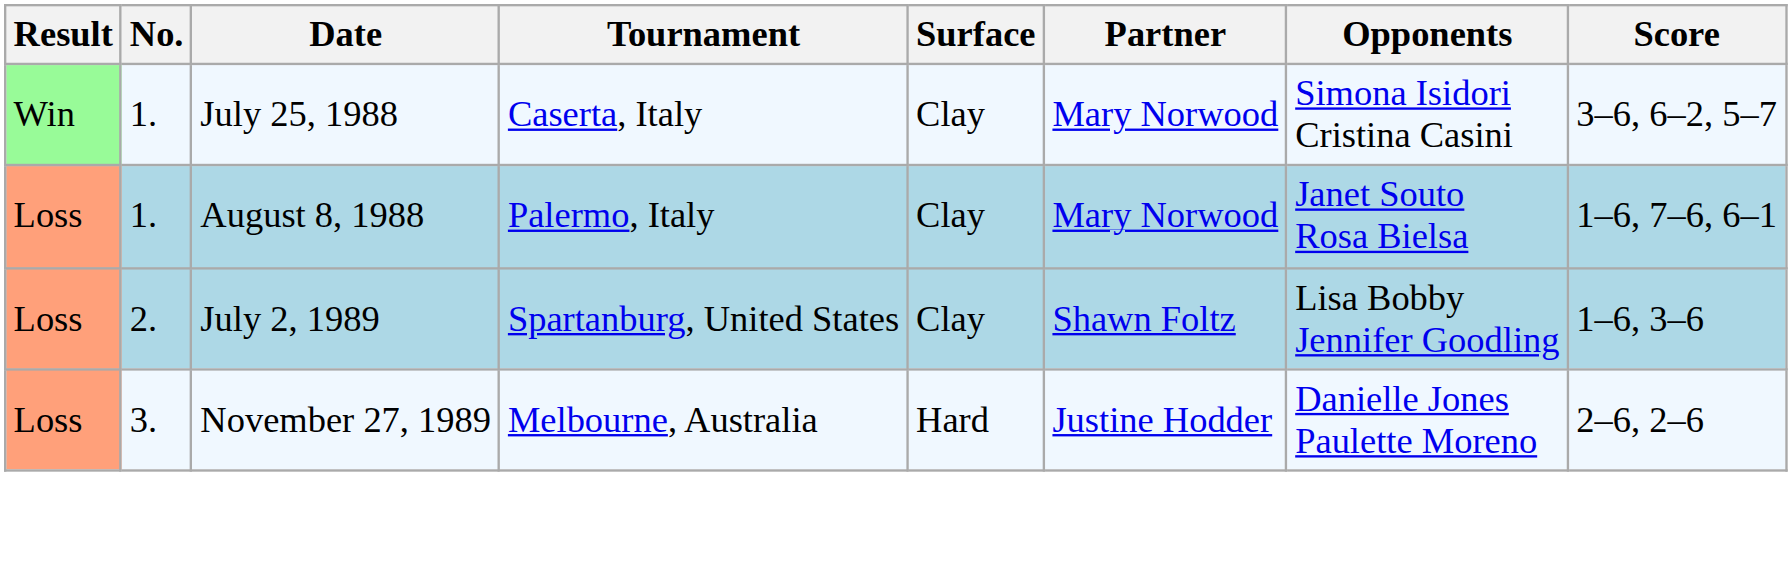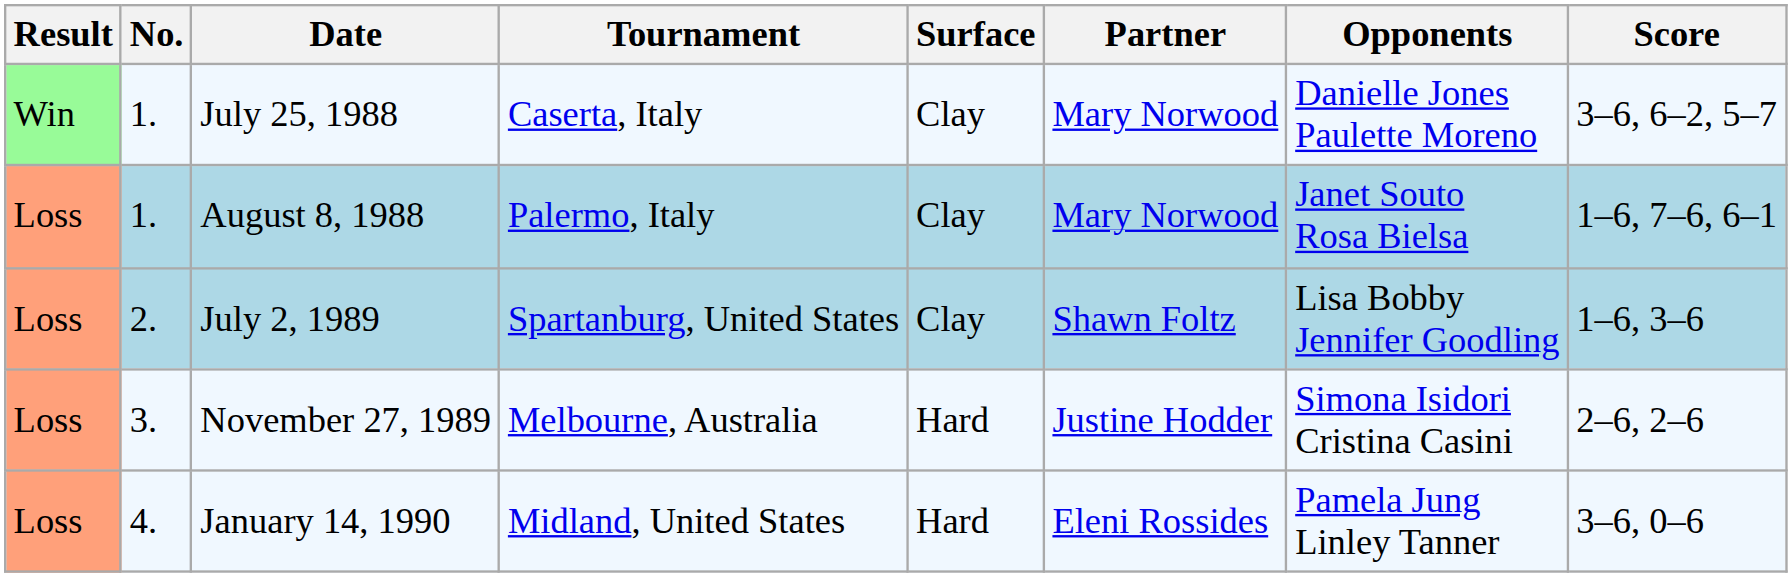 <table class="sortable wikitable" style=font-size:97%>
 <tr>
 <th>Result</th>
 <th>No.</th>
 <th>Date</th>
 <th>Tournament</th>
 <th>Surface</th>
 <th>Partner</th>
 <th>Opponents</th>
 <th class="unsortable">Score</th>
 </tr>
 <tr bgcolor="#f0f8ff">
 <td style="background:#98fb98;">Win</td>
 <td>1.</td>
 <td>July 25, 1988</td>
 <td><a href='#'>Caserta</a>, Italy</td>
 <td>Clay</td>
 <td> <a href='#'>Mary Norwood</a></td>
-<td> <a href='#'>Simona Isidori</a> <br>  Cristina Casini</td>
+<td> <a href='#'>Danielle Jones</a> <br>  <a href='#'>Paulette Moreno</a></td>
 <td>3–6, 6–2, 5–7</td>
 </tr>
 <tr bgcolor=lightblue>
 <td style="background:#ffa07a;">Loss</td>
 <td>1.</td>
 <td>August 8, 1988</td>
 <td><a href='#'>Palermo</a>, Italy</td>
 <td>Clay</td>
 <td> <a href='#'>Mary Norwood</a></td>
 <td> <a href='#'>Janet Souto</a> <br>  <a href='#'>Rosa Bielsa</a></td>
 <td>1–6, 7–6, 6–1</td>
 </tr>
 <tr bgcolor=lightblue>
 <td style="background:#ffa07a;">Loss</td>
 <td>2.</td>
 <td>July 2, 1989</td>
 <td><a href='#'>Spartanburg</a>, United States</td>
 <td>Clay</td>
 <td> <a href='#'>Shawn Foltz</a></td>
 <td> Lisa Bobby <br>  <a href='#'>Jennifer Goodling</a></td>
 <td>1–6, 3–6</td>
 </tr>
 <tr bgcolor="#f0f8ff">
 <td style="background:#ffa07a;">Loss</td>
 <td>3.</td>
 <td>November 27, 1989</td>
 <td><a href='#'>Melbourne</a>, Australia</td>
 <td>Hard</td>
 <td> <a href='#'>Justine Hodder</a></td>
-<td> <a href='#'>Danielle Jones</a> <br>  <a href='#'>Paulette Moreno</a></td>
+<td> <a href='#'>Simona Isidori</a> <br>  Cristina Casini</td>
 <td>2–6, 2–6</td>
 </tr>
+<tr bgcolor="#f0f8ff">
+<td style="background:#ffa07a;">Loss</td>
+<td>4.</td>
+<td>January 14, 1990</td>
+<td><a href='#'>Midland</a>, United States</td>
+<td>Hard</td>
+<td> <a href='#'>Eleni Rossides</a></td>
+<td> <a href='#'>Pamela Jung</a> <br>  Linley Tanner</td>
+<td>3–6, 0–6</td>
+</tr>
 </table>
